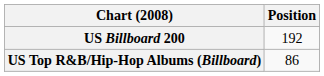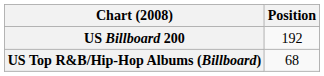 <table class="wikitable sortable plainrowheaders">
 <tr>
 <th scope="col">Chart (2008)</th>
 <th scope="col">Position</th>
 </tr>
 <tr>
 <th scope="row">US <em>Billboard</em> 200</th>
 <td style="text-align:center">192</td>
 </tr>
 <tr>
 <th scope="row">US Top R&B/Hip-Hop Albums (<em>Billboard</em>)</th>
-<td style="text-align:center">86</td>
+<td style="text-align:center">68</td>
 </tr>
 </table>
